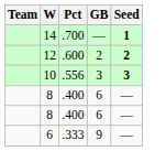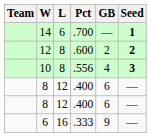 <table class=wikitable>
 <tr>
 <th>Team</th>
 <th>W</th>
+<th>L</th>
 <th>Pct</th>
 <th>GB</th>
 <th>Seed</th>
 </tr>
 <tr bgcolor=ccffcc align=center>
 <td></td>
 <td>14</td>
+<td>6</td>
 <td>.700</td>
 <td>—</td>
 <td><strong>1</strong></td>
 </tr>
 <tr bgcolor=ccffcc align=center>
 <td></td>
 <td>12</td>
+<td>8</td>
 <td>.600</td>
 <td>2</td>
 <td><strong>2</strong></td>
 </tr>
 <tr bgcolor=ccffcc align=center>
 <td></td>
 <td>10</td>
+<td>8</td>
 <td>.556</td>
-<td>3</td>
+<td>4</td>
 <td><strong>3</strong></td>
 </tr>
 <tr align=center>
 <td></td>
 <td>8</td>
+<td>12</td>
 <td>.400</td>
 <td>6</td>
 <td>—</td>
 </tr>
 <tr align=center>
 <td></td>
 <td>8</td>
+<td>12</td>
 <td>.400</td>
 <td>6</td>
 <td>—</td>
 </tr>
 <tr align=center>
 <td></td>
 <td>6</td>
+<td>16</td>
 <td>.333</td>
 <td>9</td>
 <td>—</td>
 </tr>
 </table>
